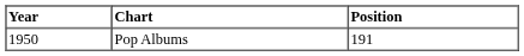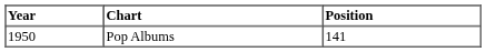 <table border=1 cellspacing=0 cellpadding=2 width="550">
 <tr>
 <th align="left" valign="top">Year</th>
 <th align="left" valign="top">Chart</th>
 <th align="left" valign="top">Position</th>
 </tr>
 <tr>
 <td align="left" valign="top">1950</td>
 <td align="left" valign="top">Pop Albums</td>
-<td align="left" valign="top">191</td>
+<td align="left" valign="top">141</td>
 </tr>
 <tr>
 </tr>
 </table>
